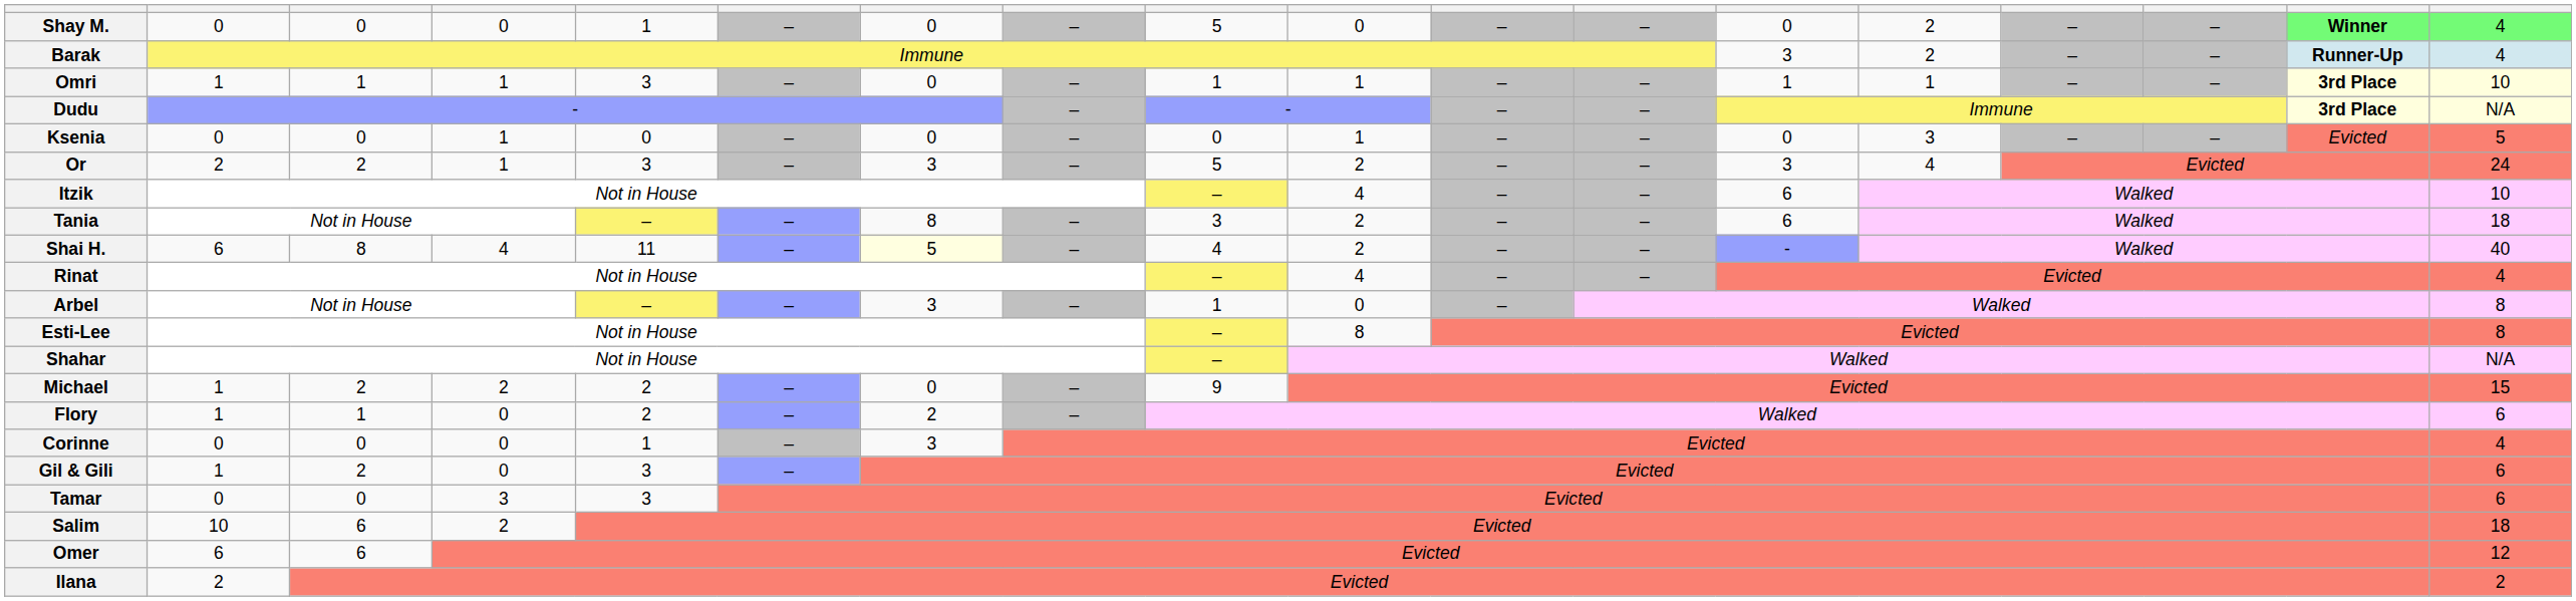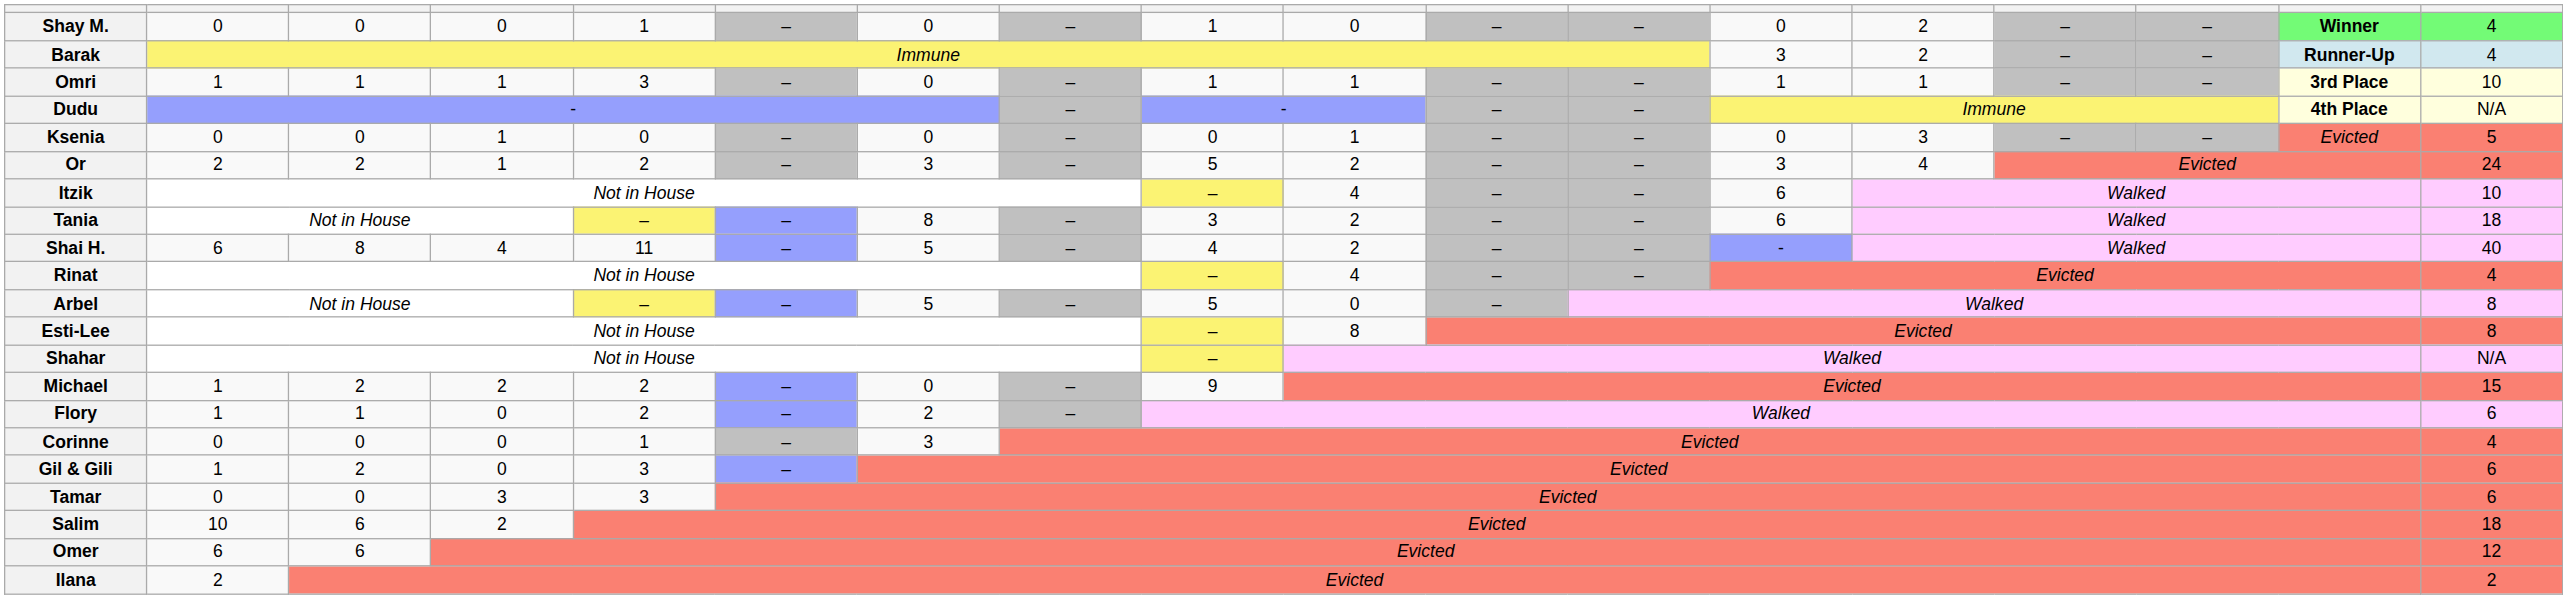 <table class="wikitable" style="text-align:center; font-size:85%; line-height:15px; width: 100%;">
 <tr>
 <th style="width: 5%;"></th>
 <th style="width: 5%;"></th>
 <th style="width: 5%;"></th>
 <th style="width: 5%;"></th>
 <th style="width: 5%;"></th>
 <th style="width: 5%;"></th>
 <th style="width: 5%;"></th>
 <th style="width: 5%;"></th>
 <th style="width: 5%;"></th>
 <th style="width: 5%;"></th>
 <th style="width: 5%;"></th>
 <th style="width: 5%;"></th>
 <th style="width: 5%;"></th>
 <th style="width: 5%;"></th>
 <th style="width: 5%;"></th>
 <th style="width: 5%;"></th>
 <th style="width: 5%;"></th>
 <th style="width: 5%;"></th>
 </tr>
 <tr>
 <th>Shay M.</th>
 <td>0</td>
 <td>0</td>
 <td>0</td>
 <td>1</td>
 <td bgcolor="C0C0C0">–</td>
 <td>0</td>
 <td bgcolor="C0C0C0">–</td>
-<td>5</td>
+<td>1</td>
 <td>0</td>
 <td bgcolor="C0C0C0">–</td>
 <td bgcolor="C0C0C0">–</td>
 <td>0</td>
 <td>2</td>
 <td bgcolor="C0C0C0">–</td>
 <td bgcolor="C0C0C0">–</td>
 <td bgcolor="73FB76"><strong>Winner</strong></td>
 <td bgcolor="73FB76">4</td>
 </tr>
 <tr>
 <th>Barak</th>
 <td colspan=11 style="background:#FBF373"><em>Immune</em></td>
 <td>3</td>
 <td>2</td>
 <td bgcolor="C0C0C0">–</td>
 <td bgcolor="C0C0C0">–</td>
 <td bgcolor="D1E8EF"><strong>Runner-Up</strong></td>
 <td bgcolor="D1E8EF">4</td>
 </tr>
 <tr>
 <th>Omri</th>
 <td>1</td>
 <td>1</td>
 <td>1</td>
 <td>3</td>
 <td bgcolor="C0C0C0">–</td>
 <td>0</td>
 <td bgcolor="C0C0C0">–</td>
 <td>1</td>
 <td>1</td>
 <td bgcolor="C0C0C0">–</td>
 <td bgcolor="C0C0C0">–</td>
 <td>1</td>
 <td>1</td>
 <td bgcolor="C0C0C0">–</td>
 <td bgcolor="C0C0C0">–</td>
 <td bgcolor="FFFFDD"><strong>3rd Place</strong></td>
 <td bgcolor="FFFFDD">10</td>
 </tr>
 <tr>
 <th>Dudu</th>
 <td colspan=6 style="background:#959ffd">-</td>
 <td bgcolor="C0C0C0">–</td>
 <td colspan=2 style="background:#959ffd">-</td>
 <td bgcolor="C0C0C0">–</td>
 <td bgcolor="C0C0C0">–</td>
 <td colspan=4 style="background:#FBF373"><em>Immune</em></td>
-<td bgcolor="FFFFDD"><strong>3rd Place</strong></td>
+<td bgcolor="FFFFDD"><strong>4th Place</strong></td>
 <td bgcolor="FFFFDD">N/A</td>
 </tr>
 <tr>
 <th>Ksenia</th>
 <td>0</td>
 <td>0</td>
 <td>1</td>
 <td>0</td>
 <td bgcolor="C0C0C0">–</td>
 <td>0</td>
 <td bgcolor="C0C0C0">–</td>
 <td>0</td>
 <td>1</td>
 <td bgcolor="C0C0C0">–</td>
 <td bgcolor="C0C0C0">–</td>
 <td>0</td>
 <td>3</td>
 <td bgcolor="C0C0C0">–</td>
 <td bgcolor="C0C0C0">–</td>
 <td colspan=1 style="background:#FA8072"><em>Evicted</em></td>
 <td style="background:#FA8072">5</td>
 </tr>
 <tr>
 <th>Or</th>
 <td>2</td>
 <td>2</td>
 <td>1</td>
-<td>3</td>
+<td>2</td>
 <td bgcolor="C0C0C0">–</td>
 <td>3</td>
 <td bgcolor="C0C0C0">–</td>
 <td>5</td>
 <td>2</td>
 <td bgcolor="C0C0C0">–</td>
 <td bgcolor="C0C0C0">–</td>
 <td>3</td>
 <td>4</td>
 <td colspan=3 style="background:#FA8072"><em>Evicted</em></td>
 <td style="background:#FA8072">24</td>
 </tr>
 <tr>
 <th>Itzik</th>
 <td colspan="7" style="background-color: white;"><em>Not in House</em></td>
 <td style="background:#FBF373;">–</td>
 <td>4</td>
 <td bgcolor="C0C0C0">–</td>
 <td bgcolor="C0C0C0">–</td>
 <td>6</td>
 <td bgcolor="FFCCFF" colspan="4"><em>Walked</em></td>
 <td bgcolor="FFCCFF">10</td>
 </tr>
 <tr>
 <th>Tania</th>
 <td colspan="3" style="background-color: white;"><em>Not in House</em></td>
 <td style="background:#FBF373;">–</td>
 <td bgcolor="959ffd">–</td>
 <td>8</td>
 <td bgcolor="C0C0C0">–</td>
 <td>3</td>
 <td>2</td>
 <td bgcolor="C0C0C0">–</td>
 <td bgcolor="C0C0C0">–</td>
 <td>6</td>
 <td bgcolor="FFCCFF" colspan="4"><em>Walked</em></td>
 <td bgcolor="FFCCFF">18</td>
 </tr>
 <tr>
 <th>Shai H.</th>
 <td>6</td>
 <td>8</td>
 <td>4</td>
 <td>11</td>
 <td bgcolor="959ffd">–</td>
-<td style="background: lightyellow;">5</td>
+<td>5</td>
 <td bgcolor="C0C0C0">–</td>
 <td>4</td>
 <td>2</td>
 <td bgcolor="C0C0C0">–</td>
 <td bgcolor="C0C0C0">–</td>
 <td style="background:#959ffd">-</td>
 <td bgcolor="FFCCFF" colspan="4"><em>Walked</em></td>
 <td bgcolor="FFCCFF">40</td>
 </tr>
 <tr>
 <th>Rinat</th>
 <td colspan="7" style="background-color: white;"><em>Not in House</em></td>
 <td style="background:#FBF373;">–</td>
 <td>4</td>
 <td bgcolor="C0C0C0">–</td>
 <td bgcolor="C0C0C0">–</td>
 <td colspan=5 style="background:#FA8072"><em>Evicted</em></td>
 <td style="background:#FA8072">4</td>
 </tr>
 <tr>
 <th>Arbel</th>
 <td colspan="3" style="background-color: white;"><em>Not in House</em></td>
 <td style="background:#FBF373;">–</td>
 <td bgcolor="959ffd">–</td>
-<td>3</td>
+<td>5</td>
 <td bgcolor="C0C0C0">–</td>
-<td>1</td>
+<td>5</td>
 <td>0</td>
 <td bgcolor="C0C0C0">–</td>
 <td colspan=6 style="background:#FFCCFF"><em>Walked</em></td>
 <td style="background:#FFCCFF">8</td>
 </tr>
 <tr>
 <th>Esti-Lee</th>
 <td colspan="7" style="background-color: white;"><em>Not in House</em></td>
 <td style="background:#FBF373;">–</td>
 <td>8</td>
 <td colspan=7 style="background:#FA8072"><em>Evicted</em></td>
 <td style="background:#FA8072">8</td>
 </tr>
 <tr>
 <th>Shahar</th>
 <td colspan="7" style="background-color: white;"><em>Not in House</em></td>
 <td style="background:#FBF373;">–</td>
 <td colspan=8 style="background:#FFCCFF"><em>Walked</em></td>
 <td style="background:#FFCCFF">N/A</td>
 </tr>
 <tr>
 <th>Michael</th>
 <td>1</td>
 <td>2</td>
 <td>2</td>
 <td>2</td>
 <td bgcolor="959ffd">–</td>
 <td>0</td>
 <td bgcolor="C0C0C0">–</td>
 <td>9</td>
 <td colspan=8 style="background:#FA8072"><em>Evicted</em></td>
 <td style="background:#FA8072">15</td>
 </tr>
 <tr>
 <th>Flory</th>
 <td>1</td>
 <td>1</td>
 <td>0</td>
 <td>2</td>
 <td bgcolor="959ffd">–</td>
 <td>2</td>
 <td bgcolor="C0C0C0">–</td>
 <td colspan=9 style="background:#FFCCFF"><em>Walked</em></td>
 <td style="background:#FFCCFF">6</td>
 </tr>
 <tr>
 <th>Corinne</th>
 <td>0</td>
 <td>0</td>
 <td>0</td>
 <td>1</td>
 <td bgcolor="C0C0C0">–</td>
 <td>3</td>
 <td colspan=10 style="background:#FA8072"><em>Evicted</em></td>
 <td style="background:#FA8072">4</td>
 </tr>
 <tr>
 <th>Gil & Gili</th>
 <td>1</td>
 <td>2</td>
 <td>0</td>
 <td>3</td>
 <td bgcolor="959ffd">–</td>
 <td colspan=11 style="background:#FA8072"><em>Evicted</em></td>
 <td style="background:#FA8072">6</td>
 </tr>
 <tr>
 <th>Tamar</th>
 <td>0</td>
 <td>0</td>
 <td>3</td>
 <td>3</td>
 <td colspan=12 style="background:#FA8072"><em>Evicted</em></td>
 <td style="background:#FA8072">6</td>
 </tr>
 <tr>
 <th>Salim</th>
 <td>10</td>
 <td>6</td>
 <td>2</td>
 <td colspan=13 style="background:#FA8072"><em>Evicted</em></td>
 <td style="background:#FA8072">18</td>
 </tr>
 <tr>
 <th>Omer</th>
 <td>6</td>
 <td>6</td>
 <td colspan=14 style="background:#FA8072"><em>Evicted</em></td>
 <td style="background:#FA8072">12</td>
 </tr>
 <tr>
 <th>Ilana</th>
 <td>2</td>
 <td colspan=15 style="background:#FA8072"><em>Evicted</em></td>
 <td style="background:#FA8072">2</td>
 </tr>
 </table>
